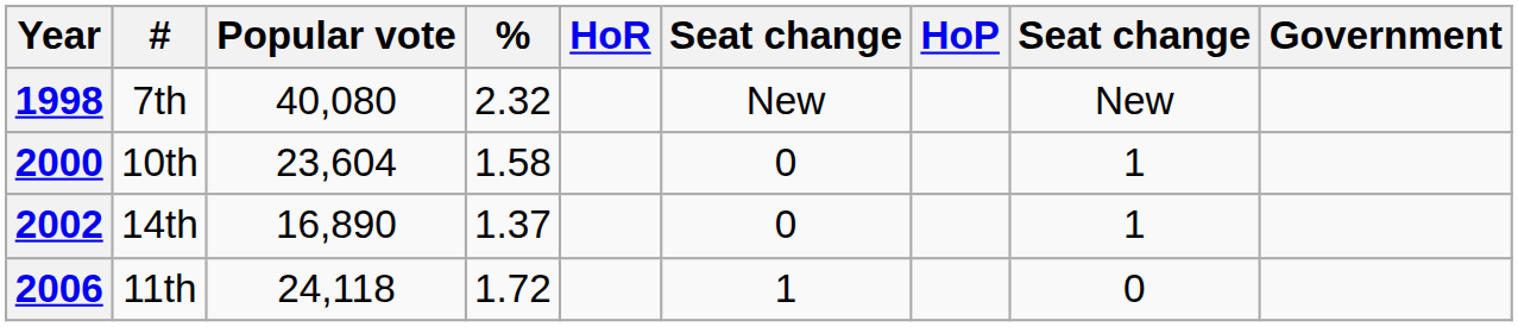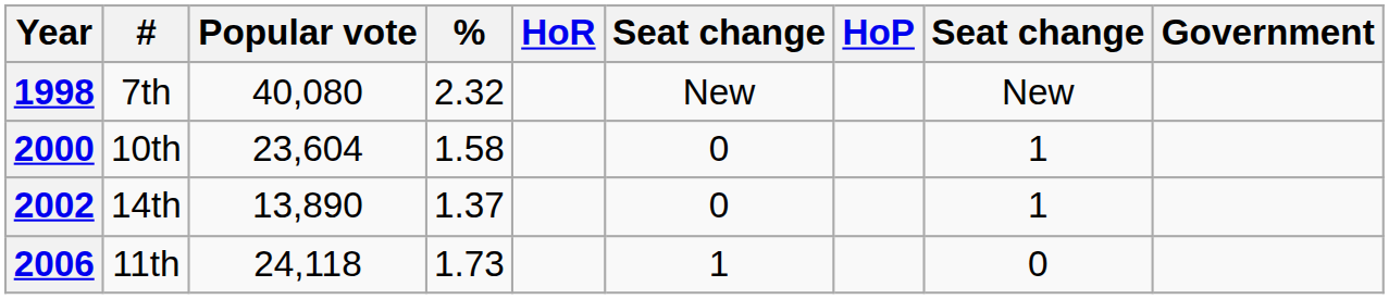 <table class="wikitable" style="text-align:center">
 <tr>
 <th>Year</th>
 <th>#</th>
 <th>Popular vote</th>
 <th>%</th>
 <th><a href='#'>HoR</a></th>
 <th>Seat change</th>
 <th><a href='#'>HoP</a></th>
 <th>Seat change</th>
 <th>Government</th>
 </tr>
 <tr>
 <th><a href='#'>1998</a></th>
 <td>7th</td>
 <td>40,080</td>
 <td>2.32</td>
 <td></td>
 <td>New</td>
 <td></td>
 <td>New</td>
 <td></td>
 </tr>
 <tr>
 <th><a href='#'>2000</a></th>
 <td>10th</td>
 <td>23,604</td>
 <td>1.58</td>
 <td></td>
 <td> 0</td>
 <td></td>
 <td> 1</td>
 <td></td>
 </tr>
 <tr>
 <th><a href='#'>2002</a></th>
 <td>14th</td>
-<td>16,890</td>
+<td>13,890</td>
 <td>1.37</td>
 <td></td>
 <td> 0</td>
 <td></td>
 <td> 1</td>
 <td></td>
 </tr>
 <tr>
 <th><a href='#'>2006</a></th>
 <td>11th</td>
 <td>24,118</td>
-<td>1.72</td>
+<td>1.73</td>
 <td></td>
 <td> 1</td>
 <td></td>
 <td> 0</td>
 <td></td>
 </tr>
 </table>
